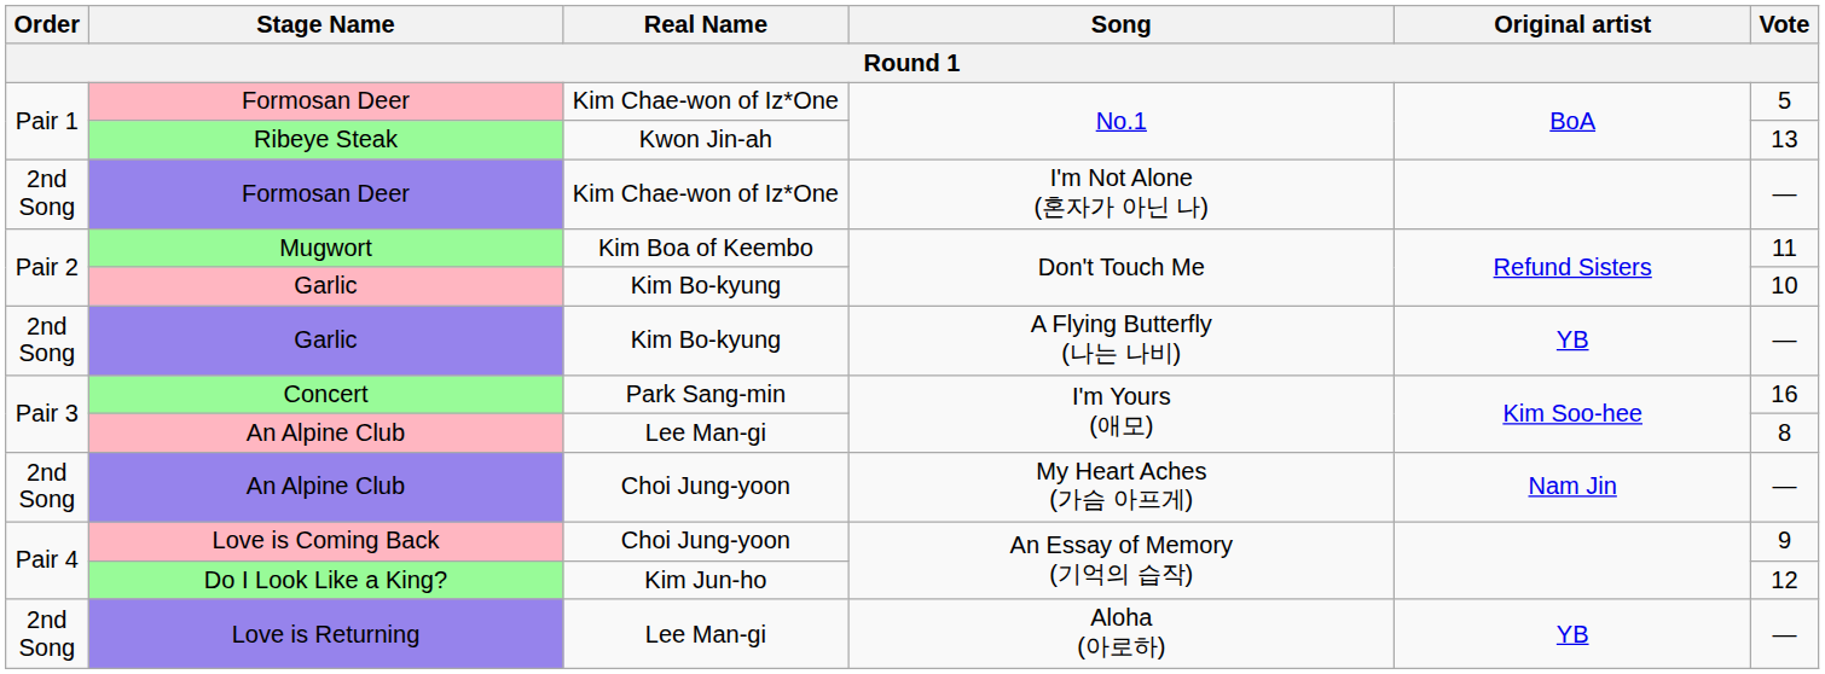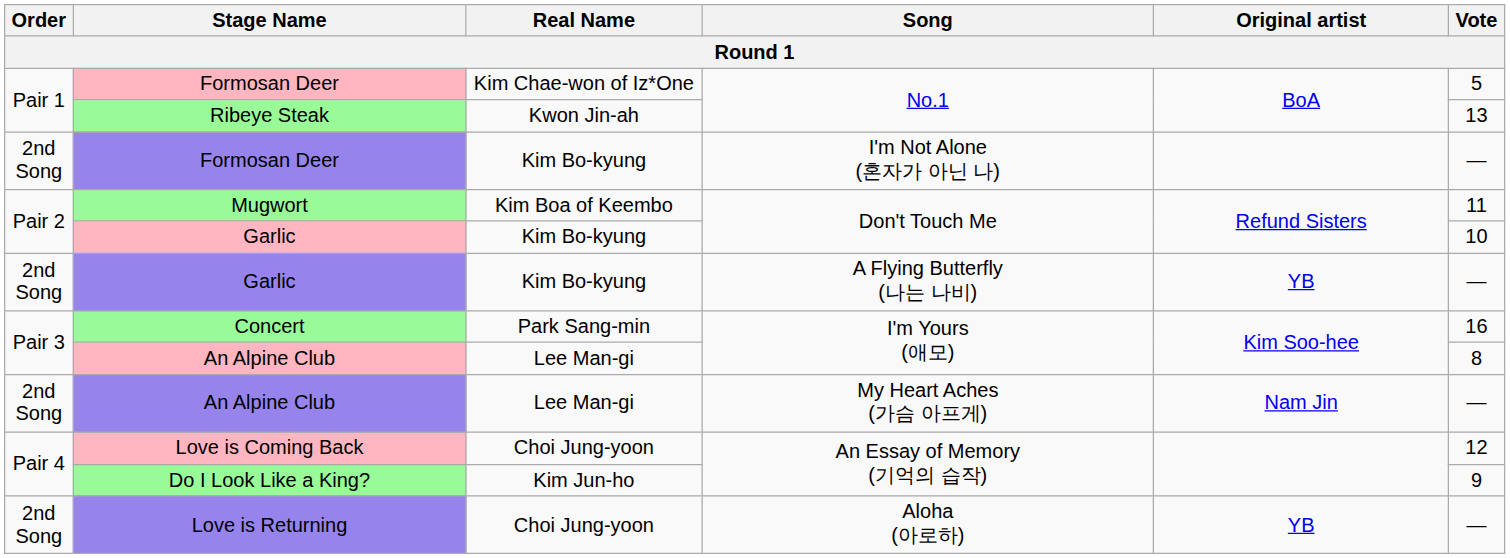 <table class="wikitable" style="text-align:center; width:95%;">
 <tr>
 <th style="width:1%;">Order</th>
 <th style="width:20%;">Stage Name</th>
 <th style="width:12%;">Real Name</th>
 <th style="width:23%;">Song</th>
 <th style="width:15%;">Original artist</th>
 <th style="width:1%;">Vote</th>
 </tr>
 <tr>
 <th colspan=6>Round 1</th>
 </tr>
 <tr>
 <td rowspan=2>Pair 1</td>
 <td bgcolor="lightpink">Formosan Deer</td>
 <td>Kim Chae-won of Iz*One</td>
 <td rowspan=2><a href='#'>No.1</a></td>
 <td rowspan=2><a href='#'>BoA</a></td>
 <td>5</td>
 </tr>
 <tr>
 <td bgcolor="palegreen">Ribeye Steak</td>
 <td>Kwon Jin-ah</td>
 <td>13</td>
 </tr>
 <tr>
 <td>2nd Song</td>
 <td bgcolor="#9683EC">Formosan Deer</td>
-<td>Kim Chae-won of Iz*One</td>
+<td>Kim Bo-kyung</td>
 <td>I'm Not Alone<br>(혼자가 아닌 나)</td>
 <td></td>
 <td>—</td>
 </tr>
 <tr>
 <td rowspan=2>Pair 2</td>
 <td bgcolor="palegreen">Mugwort</td>
 <td>Kim Boa of Keembo</td>
 <td rowspan=2>Don't Touch Me</td>
 <td rowspan=2><a href='#'>Refund Sisters</a></td>
 <td>11</td>
 </tr>
 <tr>
 <td bgcolor="lightpink">Garlic</td>
 <td>Kim Bo-kyung</td>
 <td>10</td>
 </tr>
 <tr>
 <td>2nd Song</td>
 <td bgcolor="#9683EC">Garlic</td>
 <td>Kim Bo-kyung</td>
 <td>A Flying Butterfly<br>(나는 나비)</td>
 <td><a href='#'>YB</a></td>
 <td>—</td>
 </tr>
 <tr>
 <td rowspan=2>Pair 3</td>
 <td bgcolor="palegreen">Concert</td>
 <td>Park Sang-min</td>
 <td rowspan=2>I'm Yours<br>(애모)</td>
 <td rowspan=2><a href='#'>Kim Soo-hee</a></td>
 <td>16</td>
 </tr>
 <tr>
 <td bgcolor="lightpink">An Alpine Club</td>
 <td>Lee Man-gi</td>
 <td>8</td>
 </tr>
 <tr>
 <td>2nd Song</td>
 <td bgcolor="#9683EC">An Alpine Club</td>
-<td>Choi Jung-yoon</td>
+<td>Lee Man-gi</td>
 <td>My Heart Aches<br>(가슴 아프게)</td>
 <td><a href='#'>Nam Jin</a></td>
 <td>—</td>
 </tr>
 <tr>
 <td rowspan=2>Pair 4</td>
 <td bgcolor="lightpink">Love is Coming Back</td>
 <td>Choi Jung-yoon</td>
 <td rowspan=2>An Essay of Memory<br>(기억의 습작)</td>
 <td rowspan=2></td>
-<td>9</td>
+<td>12</td>
 </tr>
 <tr>
 <td bgcolor="palegreen">Do I Look Like a King?</td>
 <td>Kim Jun-ho</td>
-<td>12</td>
+<td>9</td>
 </tr>
 <tr>
 <td>2nd Song</td>
 <td bgcolor="#9683EC">Love is Returning</td>
-<td>Lee Man-gi</td>
+<td>Choi Jung-yoon</td>
 <td>Aloha<br>(아로하)</td>
 <td><a href='#'>YB</a></td>
 <td>—</td>
 </tr>
 </table>
